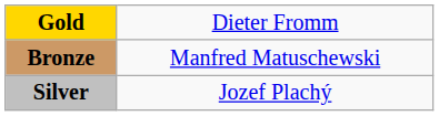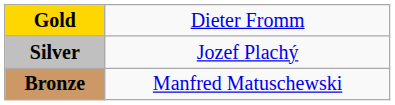 <table class="wikitable" style="text-align:center; " width="35%">
 <tr>
 <td bgcolor="gold"><strong>Gold</strong></td>
 <td><a href='#'>Dieter Fromm</a><br>  <small><em></em></small></td>
 </tr>
 <tr>
+<td bgcolor="silver"><strong>Silver</strong></td>
+<td><a href='#'>Jozef Plachý</a><br>  <small><em></em></small></td>
+</tr>
+<tr>
 <td bgcolor="CC9966"><strong>Bronze</strong></td>
 <td><a href='#'>Manfred Matuschewski</a><br>  <small><em></em></small></td>
 </tr>
-<tr>
-<td bgcolor="silver"><strong>Silver</strong></td>
-<td><a href='#'>Jozef Plachý</a><br>  <small><em></em></small></td>
-</tr>
 </table>
